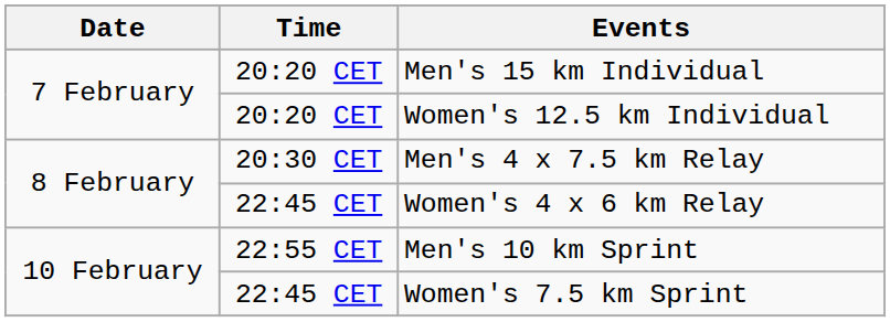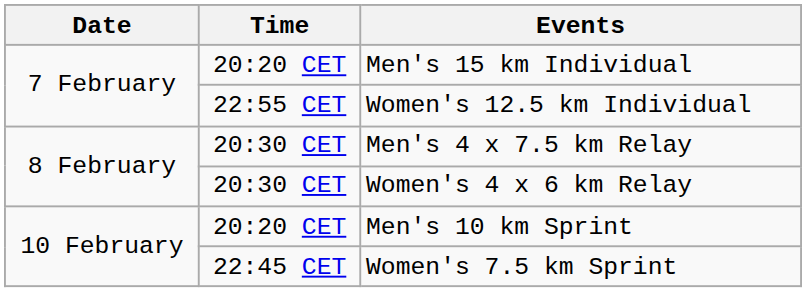 <table class="wikitable" style="text-align: center" width="420">
 <tr>
 <th>Date</th>
 <th>Time</th>
 <th>Events</th>
 </tr>
 <tr>
 <td rowspan=2>7 February</td>
 <td>20:20 <a href='#'>CET</a></td>
 <td style="text-align: left">Men's 15 km Individual</td>
 </tr>
 <tr>
-<td>20:20 <a href='#'>CET</a></td>
+<td>22:55 <a href='#'>CET</a></td>
 <td style="text-align: left">Women's 12.5 km Individual</td>
 </tr>
 <tr>
 <td rowspan=2>8 February</td>
 <td>20:30 <a href='#'>CET</a></td>
 <td style="text-align: left">Men's 4 x 7.5 km Relay</td>
 </tr>
 <tr>
-<td>22:45 <a href='#'>CET</a></td>
+<td>20:30 <a href='#'>CET</a></td>
 <td style="text-align: left">Women's 4 x 6 km Relay</td>
 </tr>
 <tr>
 <td rowspan=2>10 February</td>
-<td>22:55 <a href='#'>CET</a></td>
+<td>20:20 <a href='#'>CET</a></td>
 <td style="text-align: left">Men's 10 km Sprint</td>
 </tr>
 <tr>
 <td>22:45 <a href='#'>CET</a></td>
 <td style="text-align: left">Women's 7.5 km Sprint</td>
 </tr>
 </table>
